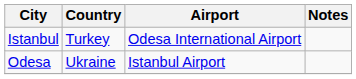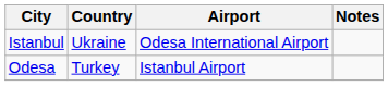 <table class="sortable wikitable" style="margin:1em auto;">
 <tr>
 <th>City</th>
 <th>Country</th>
 <th>Airport</th>
 <th>Notes</th>
 </tr>
 <tr>
 <td><a href='#'>Istanbul</a></td>
-<td><a href='#'>Turkey</a></td>
+<td><a href='#'>Ukraine</a></td>
 <td><a href='#'>Odesa International Airport</a></td>
 <td align=center></td>
 </tr>
 <tr>
 <td><a href='#'>Odesa</a></td>
-<td><a href='#'>Ukraine</a></td>
+<td><a href='#'>Turkey</a></td>
 <td><a href='#'>Istanbul Airport</a></td>
 <td align=center></td>
 </tr>
 <tr>
 </tr>
 </table>
